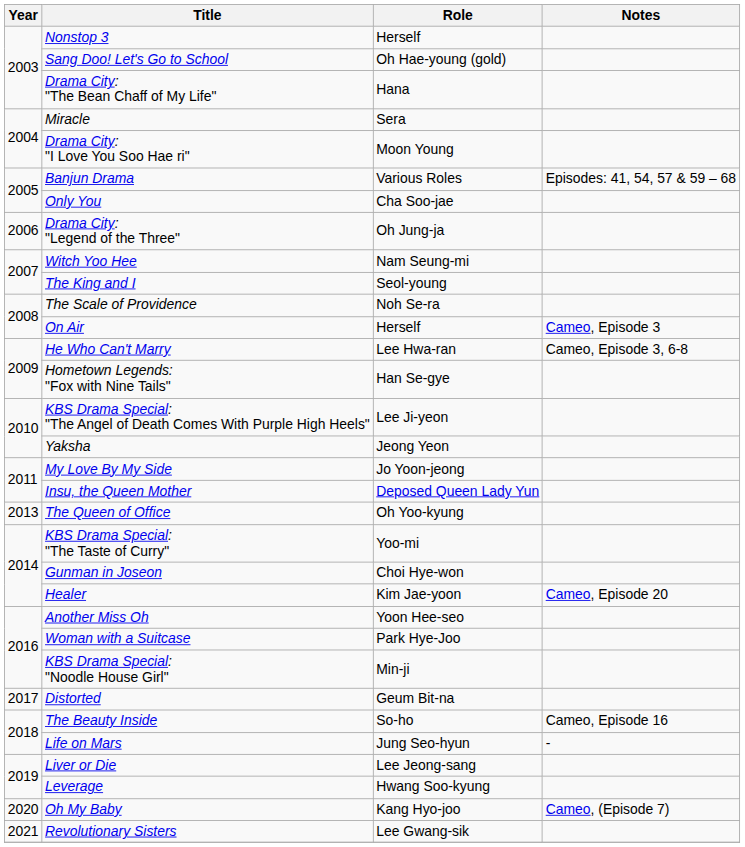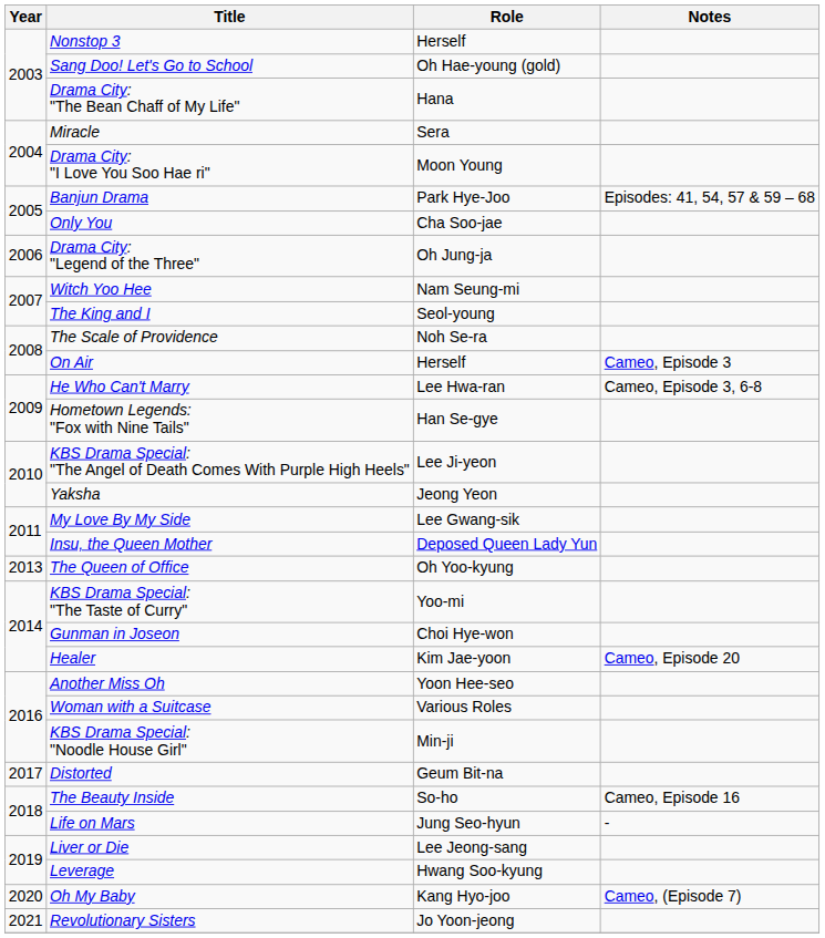 <table class="wikitable sortable">
 <tr>
 <th>Year</th>
 <th>Title</th>
 <th>Role</th>
 <th>Notes</th>
 </tr>
 <tr>
 <td rowspan="3">2003</td>
 <td><em><a href='#'>Nonstop 3</a></em></td>
 <td>Herself</td>
 <td></td>
 </tr>
 <tr>
 <td><em><a href='#'>Sang Doo! Let's Go to School</a></em></td>
 <td>Oh Hae-young (gold)</td>
 <td></td>
 </tr>
 <tr>
 <td><em><a href='#'>Drama City</a>:</em><br>"The Bean Chaff of My Life"</td>
 <td>Hana</td>
 <td></td>
 </tr>
 <tr>
 <td rowspan="2">2004</td>
 <td><em>Miracle</em></td>
 <td>Sera</td>
 <td></td>
 </tr>
 <tr>
 <td><em><a href='#'>Drama City</a>:</em><br>"I Love You Soo Hae ri"</td>
 <td>Moon Young</td>
 <td></td>
 </tr>
 <tr>
 <td rowspan="2">2005</td>
 <td><em><a href='#'>Banjun Drama</a></em></td>
-<td>Various Roles</td>
+<td>Park Hye-Joo</td>
 <td>Episodes: 41, 54, 57 & 59 – 68</td>
 </tr>
 <tr>
 <td><em><a href='#'>Only You</a></em></td>
 <td>Cha Soo-jae</td>
 <td></td>
 </tr>
 <tr>
 <td>2006</td>
 <td><em><a href='#'>Drama City</a>:</em><br>"Legend of the Three"</td>
 <td>Oh Jung-ja</td>
 <td></td>
 </tr>
 <tr>
 <td rowspan="2">2007</td>
 <td><em><a href='#'>Witch Yoo Hee</a></em></td>
 <td>Nam Seung-mi</td>
 <td></td>
 </tr>
 <tr>
 <td><em><a href='#'>The King and I</a></em></td>
 <td>Seol-young</td>
 <td></td>
 </tr>
 <tr>
 <td rowspan="2">2008</td>
 <td><em>The Scale of Providence</em></td>
 <td>Noh Se-ra</td>
 <td></td>
 </tr>
 <tr>
 <td><em><a href='#'>On Air</a></em></td>
 <td>Herself</td>
 <td><a href='#'>Cameo</a>, Episode 3</td>
 </tr>
 <tr>
 <td rowspan="2">2009</td>
 <td><em><a href='#'>He Who Can't Marry</a></em></td>
 <td>Lee Hwa-ran</td>
 <td>Cameo, Episode 3, 6-8</td>
 </tr>
 <tr>
 <td><em>Hometown Legends:</em><br>"Fox with Nine Tails"</td>
 <td>Han Se-gye</td>
 <td></td>
 </tr>
 <tr>
 <td rowspan="2">2010</td>
 <td><em><a href='#'>KBS Drama Special</a>:</em><br>"The Angel of Death Comes With Purple High Heels"</td>
 <td>Lee Ji-yeon</td>
 <td></td>
 </tr>
 <tr>
 <td><em>Yaksha</em></td>
 <td>Jeong Yeon</td>
 <td></td>
 </tr>
 <tr>
 <td rowspan="2">2011</td>
 <td><em><a href='#'>My Love By My Side</a></em></td>
-<td>Jo Yoon-jeong</td>
+<td>Lee Gwang-sik</td>
 <td></td>
 </tr>
 <tr>
 <td><em><a href='#'>Insu, the Queen Mother</a></em></td>
 <td><a href='#'>Deposed Queen Lady Yun</a></td>
 <td></td>
 </tr>
 <tr>
 <td>2013</td>
 <td><em><a href='#'>The Queen of Office</a></em></td>
 <td>Oh Yoo-kyung</td>
 <td></td>
 </tr>
 <tr>
 <td rowspan="3">2014</td>
 <td><em><a href='#'>KBS Drama Special</a>:</em><br>"The Taste of Curry"</td>
 <td>Yoo-mi</td>
 <td></td>
 </tr>
 <tr>
 <td><em><a href='#'>Gunman in Joseon</a></em></td>
 <td>Choi Hye-won</td>
 <td></td>
 </tr>
 <tr>
 <td><em><a href='#'>Healer</a></em></td>
 <td>Kim Jae-yoon</td>
 <td><a href='#'>Cameo</a>, Episode 20</td>
 </tr>
 <tr>
 <td rowspan="3">2016</td>
 <td><em><a href='#'>Another Miss Oh</a></em></td>
 <td>Yoon Hee-seo</td>
 <td></td>
 </tr>
 <tr>
 <td><em><a href='#'>Woman with a Suitcase</a></em></td>
-<td>Park Hye-Joo</td>
+<td>Various Roles</td>
 <td></td>
 </tr>
 <tr>
 <td><em><a href='#'>KBS Drama Special</a>:</em><br>"Noodle House Girl"</td>
 <td>Min-ji</td>
 <td></td>
 </tr>
 <tr>
 <td>2017</td>
 <td><em><a href='#'>Distorted</a></em></td>
 <td>Geum Bit-na</td>
 <td></td>
 </tr>
 <tr>
 <td rowspan="2">2018</td>
 <td><a href='#'><em>The Beauty Inside</em></a></td>
 <td>So-ho</td>
 <td>Cameo, Episode 16</td>
 </tr>
 <tr>
 <td><a href='#'><em>Life on Mars</em></a></td>
 <td>Jung Seo-hyun</td>
 <td>-</td>
 </tr>
 <tr>
 <td rowspan=2>2019</td>
 <td><em><a href='#'>Liver or Die</a></em></td>
 <td>Lee Jeong-sang</td>
 <td></td>
 </tr>
 <tr>
 <td><em><a href='#'>Leverage</a></em></td>
 <td>Hwang Soo-kyung</td>
 <td></td>
 </tr>
 <tr>
 <td>2020</td>
 <td><em><a href='#'>Oh My Baby</a></em></td>
 <td>Kang Hyo-joo</td>
 <td><a href='#'>Cameo</a>,  (Episode 7)</td>
 </tr>
 <tr>
 <td>2021</td>
 <td><em><a href='#'>Revolutionary Sisters</a></em></td>
-<td>Lee Gwang-sik</td>
+<td>Jo Yoon-jeong</td>
 <td></td>
 </tr>
 <tr>
 </tr>
 </table>
